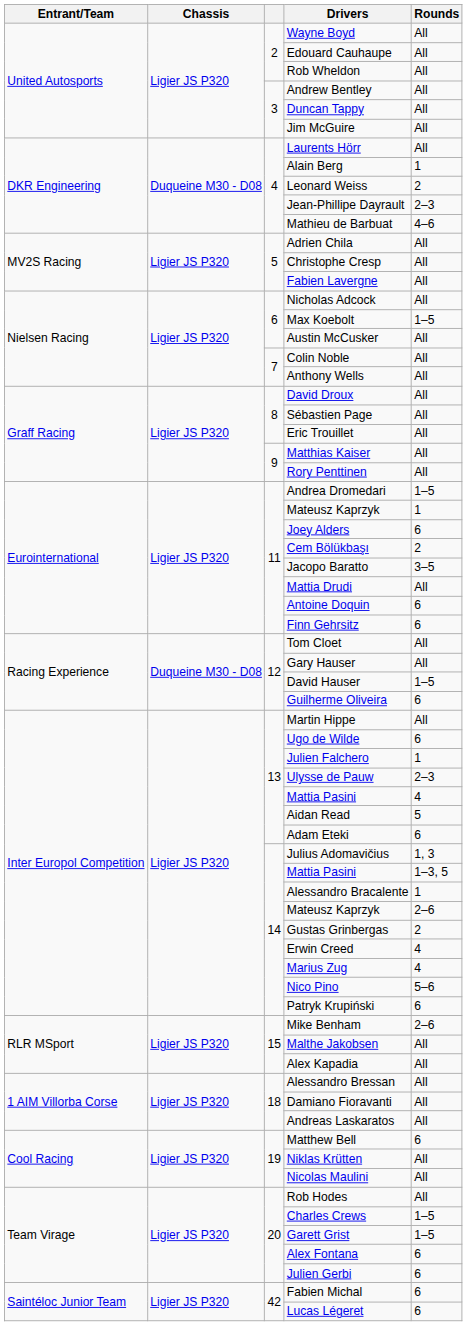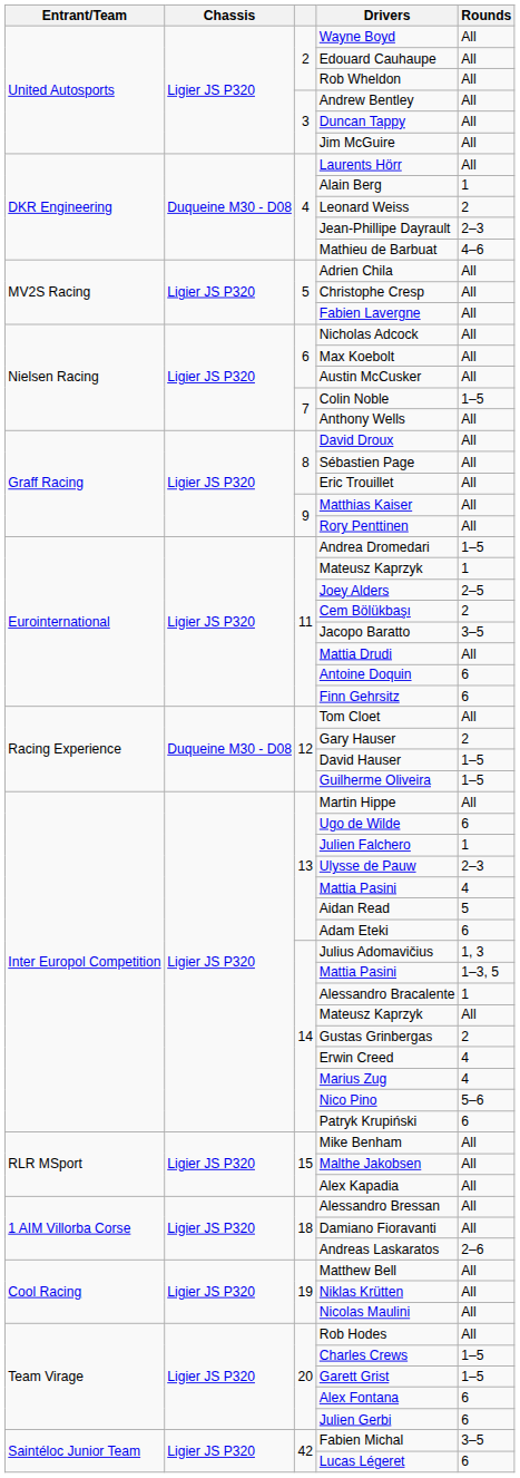 <table class="wikitable" style="font-size: 85%;">
 <tr>
 <th>Entrant/Team</th>
 <th>Chassis</th>
 <th></th>
 <th>Drivers</th>
 <th>Rounds</th>
 </tr>
 <tr>
 <td rowspan=6> <a href='#'>United Autosports</a></td>
 <td rowspan=6><a href='#'>Ligier JS P320</a></td>
 <td align="center" rowspan=3>2</td>
 <td> <a href='#'>Wayne Boyd</a></td>
 <td>All</td>
 </tr>
 <tr>
 <td> Edouard Cauhaupe</td>
 <td>All</td>
 </tr>
 <tr>
 <td> Rob Wheldon</td>
 <td>All</td>
 </tr>
 <tr>
 <td align="center" rowspan=3>3</td>
 <td> Andrew Bentley</td>
 <td>All</td>
 </tr>
 <tr>
 <td> <a href='#'>Duncan Tappy</a></td>
 <td>All</td>
 </tr>
 <tr>
 <td> Jim McGuire</td>
 <td>All</td>
 </tr>
 <tr>
 <td rowspan="5"> <a href='#'>DKR Engineering</a></td>
 <td rowspan="5"><a href='#'>Duqueine M30 - D08</a></td>
 <td rowspan="5" align="center">4</td>
 <td> <a href='#'>Laurents Hörr</a></td>
 <td>All</td>
 </tr>
 <tr>
 <td> Alain Berg</td>
 <td>1</td>
 </tr>
 <tr>
 <td> Leonard Weiss</td>
 <td>2</td>
 </tr>
 <tr>
 <td> Jean-Phillipe Dayrault</td>
 <td>2–3</td>
 </tr>
 <tr>
 <td> Mathieu de Barbuat</td>
 <td>4–6</td>
 </tr>
 <tr>
 <td rowspan="3"> MV2S Racing</td>
 <td rowspan="3"><a href='#'>Ligier JS P320</a></td>
 <td rowspan="3" align="center">5</td>
 <td> Adrien Chila</td>
 <td>All</td>
 </tr>
 <tr>
 <td> Christophe Cresp</td>
 <td>All</td>
 </tr>
 <tr>
 <td> <a href='#'>Fabien Lavergne</a></td>
 <td>All</td>
 </tr>
 <tr>
 <td rowspan="5"> Nielsen Racing</td>
 <td rowspan="5"><a href='#'>Ligier JS P320</a></td>
 <td rowspan="3" align="center">6</td>
 <td> Nicholas Adcock</td>
 <td>All</td>
 </tr>
 <tr>
 <td> Max Koebolt</td>
-<td>1–5</td>
+<td>All</td>
 </tr>
 <tr>
 <td> Austin McCusker</td>
 <td>All</td>
 </tr>
 <tr>
 <td rowspan="2" align="center">7</td>
 <td> Colin Noble</td>
-<td>All</td>
+<td>1–5</td>
 </tr>
 <tr>
 <td> Anthony Wells</td>
 <td>All</td>
 </tr>
 <tr>
 <td rowspan="5"> <a href='#'>Graff Racing</a></td>
 <td rowspan="5"><a href='#'>Ligier JS P320</a></td>
 <td align="center" rowspan=3>8</td>
 <td> <a href='#'>David Droux</a></td>
 <td>All</td>
 </tr>
 <tr>
 <td> Sébastien Page</td>
 <td>All</td>
 </tr>
 <tr>
 <td> Eric Trouillet</td>
 <td>All</td>
 </tr>
 <tr>
 <td rowspan="2" align="center">9</td>
 <td> <a href='#'>Matthias Kaiser</a></td>
 <td>All</td>
 </tr>
 <tr>
 <td> <a href='#'>Rory Penttinen</a></td>
 <td>All</td>
 </tr>
 <tr>
 <td rowspan="8"> <a href='#'>Eurointernational</a></td>
 <td rowspan="8"><a href='#'>Ligier JS P320</a></td>
 <td rowspan="8" align="center">11</td>
 <td> Andrea Dromedari</td>
 <td>1–5</td>
 </tr>
 <tr>
 <td> Mateusz Kaprzyk</td>
 <td>1</td>
 </tr>
 <tr>
 <td> <a href='#'>Joey Alders</a></td>
-<td>6</td>
+<td>2–5</td>
 </tr>
 <tr>
 <td> <a href='#'>Cem Bölükbaşı</a></td>
 <td>2</td>
 </tr>
 <tr>
 <td> Jacopo Baratto</td>
 <td>3–5</td>
 </tr>
 <tr>
 <td> <a href='#'>Mattia Drudi</a></td>
 <td>All</td>
 </tr>
 <tr>
 <td> <a href='#'>Antoine Doquin</a></td>
 <td>6</td>
 </tr>
 <tr>
 <td> <a href='#'>Finn Gehrsitz</a></td>
 <td>6</td>
 </tr>
 <tr>
 <td rowspan="4"> Racing Experience</td>
 <td rowspan="4"><a href='#'>Duqueine M30 - D08</a></td>
 <td rowspan="4" align="center">12</td>
 <td> Tom Cloet</td>
 <td>All</td>
 </tr>
 <tr>
 <td> Gary Hauser</td>
-<td>All</td>
+<td>2</td>
 </tr>
 <tr>
 <td> David Hauser</td>
 <td>1–5</td>
 </tr>
 <tr>
 <td> <a href='#'>Guilherme Oliveira</a></td>
-<td>6</td>
+<td>1–5</td>
 </tr>
 <tr>
 <td rowspan="16"> <a href='#'>Inter Europol Competition</a></td>
 <td rowspan="16"><a href='#'>Ligier JS P320</a></td>
 <td rowspan="7" align="center">13</td>
 <td> Martin Hippe</td>
 <td>All</td>
 </tr>
 <tr>
 <td> <a href='#'>Ugo de Wilde</a></td>
 <td>6</td>
 </tr>
 <tr>
 <td> <a href='#'>Julien Falchero</a></td>
 <td>1</td>
 </tr>
 <tr>
 <td> <a href='#'>Ulysse de Pauw</a></td>
 <td>2–3</td>
 </tr>
 <tr>
 <td> <a href='#'>Mattia Pasini</a></td>
 <td>4</td>
 </tr>
 <tr>
 <td> Aidan Read</td>
 <td>5</td>
 </tr>
 <tr>
 <td> Adam Eteki</td>
 <td>6</td>
 </tr>
 <tr>
 <td rowspan="9" align="center">14</td>
 <td> Julius Adomavičius</td>
 <td>1, 3</td>
 </tr>
 <tr>
 <td> <a href='#'>Mattia Pasini</a></td>
 <td>1–3, 5</td>
 </tr>
 <tr>
 <td> Alessandro Bracalente</td>
 <td>1</td>
 </tr>
 <tr>
 <td> Mateusz Kaprzyk</td>
-<td>2–6</td>
+<td>All</td>
 </tr>
 <tr>
 <td> Gustas Grinbergas</td>
 <td>2</td>
 </tr>
 <tr>
 <td> Erwin Creed</td>
 <td>4</td>
 </tr>
 <tr>
 <td> <a href='#'>Marius Zug</a></td>
 <td>4</td>
 </tr>
 <tr>
 <td> <a href='#'>Nico Pino</a></td>
 <td>5–6</td>
 </tr>
 <tr>
 <td> Patryk Krupiński</td>
 <td>6</td>
 </tr>
 <tr>
 <td rowspan="3"> RLR MSport</td>
 <td rowspan="3"><a href='#'>Ligier JS P320</a></td>
 <td rowspan="3" align="center">15</td>
 <td> Mike Benham</td>
-<td>2–6</td>
+<td>All</td>
 </tr>
 <tr>
 <td> <a href='#'>Malthe Jakobsen</a></td>
 <td>All</td>
 </tr>
 <tr>
 <td> Alex Kapadia</td>
 <td>All</td>
 </tr>
 <tr>
 <td rowspan="3"> <a href='#'>1 AIM Villorba Corse</a></td>
 <td rowspan="3"><a href='#'>Ligier JS P320</a></td>
 <td rowspan="3" align="center">18</td>
 <td> Alessandro Bressan</td>
 <td>All</td>
 </tr>
 <tr>
 <td> Damiano Fioravanti</td>
 <td>All</td>
 </tr>
 <tr>
 <td> Andreas Laskaratos</td>
-<td>All</td>
+<td>2–6</td>
 </tr>
 <tr>
 <td rowspan="3"> <a href='#'>Cool Racing</a></td>
 <td rowspan="3"><a href='#'>Ligier JS P320</a></td>
 <td rowspan="3" align="center">19</td>
 <td> Matthew Bell</td>
-<td>6</td>
+<td>All</td>
 </tr>
 <tr>
 <td> <a href='#'>Niklas Krütten</a></td>
 <td>All</td>
 </tr>
 <tr>
 <td> <a href='#'>Nicolas Maulini</a></td>
 <td>All</td>
 </tr>
 <tr>
 <td rowspan="5"> Team Virage</td>
 <td rowspan="5"><a href='#'>Ligier JS P320</a></td>
 <td rowspan="5" align="center">20</td>
 <td> Rob Hodes</td>
 <td>All</td>
 </tr>
 <tr>
 <td> <a href='#'>Charles Crews</a></td>
 <td>1–5</td>
 </tr>
 <tr>
 <td> <a href='#'>Garett Grist</a></td>
 <td>1–5</td>
 </tr>
 <tr>
 <td> <a href='#'>Alex Fontana</a></td>
 <td>6</td>
 </tr>
 <tr>
 <td> <a href='#'>Julien Gerbi</a></td>
 <td>6</td>
 </tr>
 <tr>
 <td rowspan="2"> <a href='#'>Saintéloc Junior Team</a></td>
 <td rowspan="2"><a href='#'>Ligier JS P320</a></td>
 <td rowspan="2" align="center">42</td>
 <td> Fabien Michal</td>
-<td>6</td>
+<td>3–5</td>
 </tr>
 <tr>
 <td> <a href='#'>Lucas Légeret</a></td>
 <td>6</td>
 </tr>
 </table>
